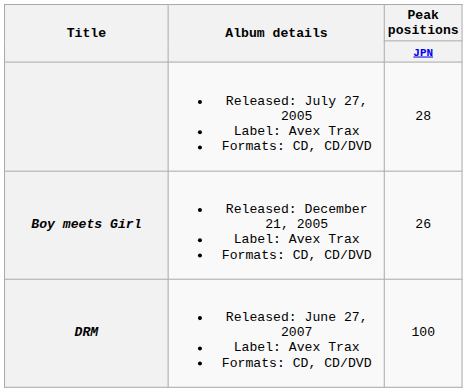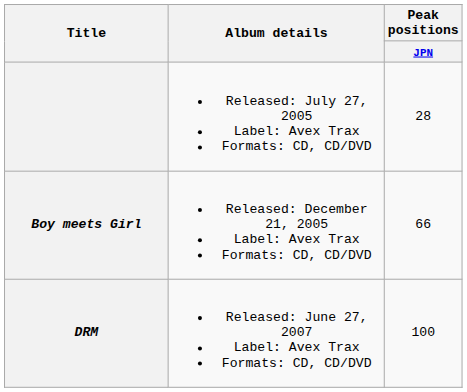 <table class="wikitable plainrowheaders" style="text-align:center;">
 <tr>
 <th style="width:12em;" rowspan="2">Title</th>
 <th style="width:16em;" rowspan="2">Album details</th>
 <th>Peak positions</th>
 </tr>
 <tr>
 <th style="width:2.5em;"><small><a href='#'>JPN</a></small><br></th>
 </tr>
 <tr>
 <th scope="row"></th>
 <td><br><ul><li>Released: July 27, 2005 </li><li>Label: Avex Trax</li><li>Formats: CD, CD/DVD</li></ul></td>
 <td>28</td>
 </tr>
 <tr>
 <th scope="row"><em>Boy meets Girl</em></th>
 <td><br><ul><li>Released: December 21, 2005 </li><li>Label: Avex Trax</li><li>Formats: CD, CD/DVD</li></ul></td>
-<td>26</td>
+<td>66</td>
 </tr>
 <tr>
 <th scope="row"><em>DRM</em></th>
 <td><br><ul><li>Released: June 27, 2007 </li><li>Label: Avex Trax</li><li>Formats: CD, CD/DVD</li></ul></td>
 <td>100</td>
 </tr>
 </table>
